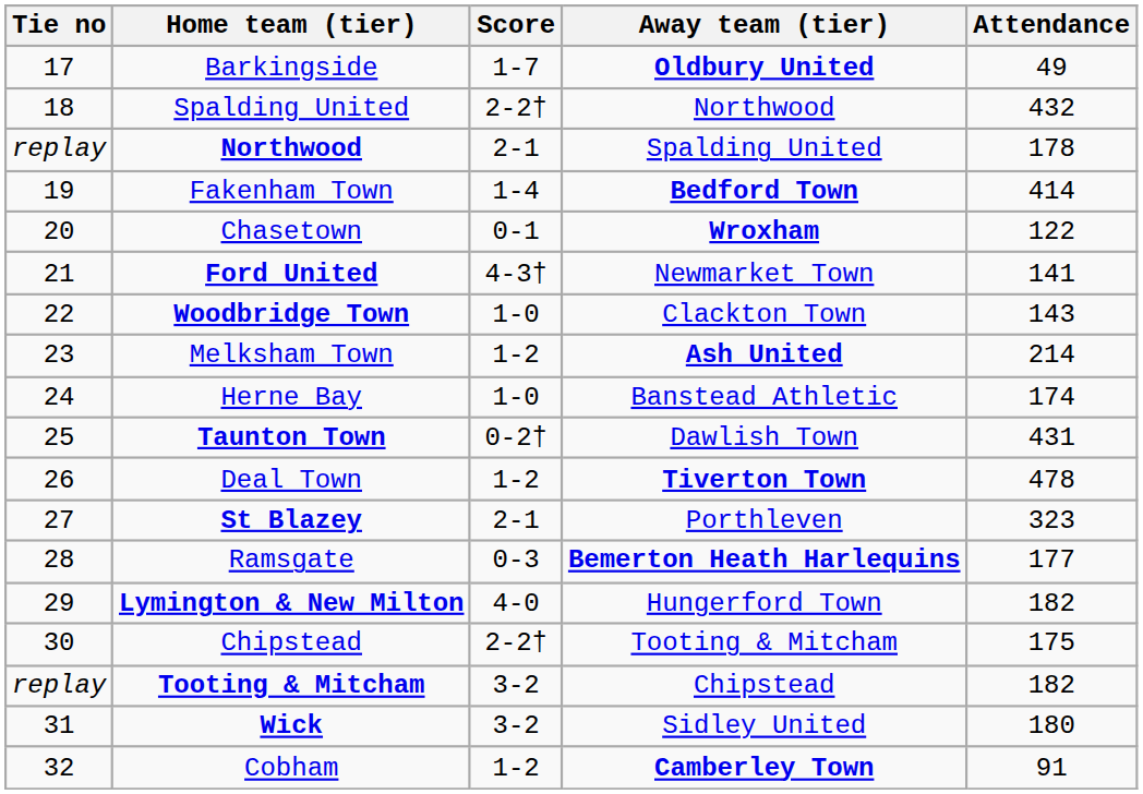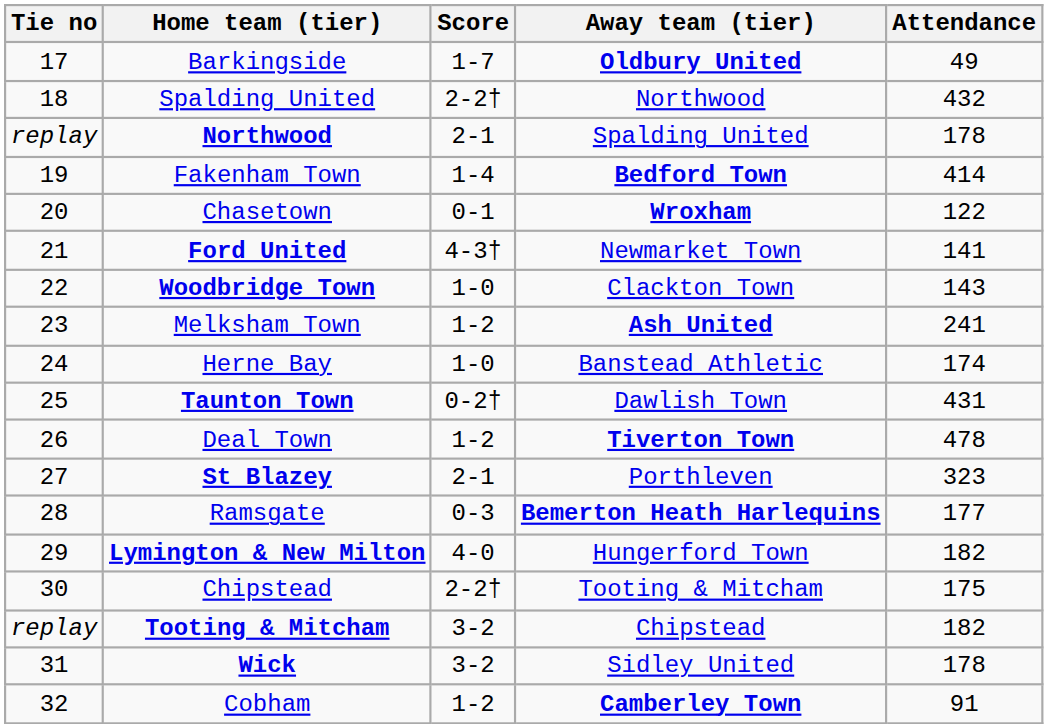 <table class="wikitable" style="text-align: center; font-size:85%">
 <tr>
 <th>Tie no</th>
 <th>Home team (tier)</th>
 <th>Score</th>
 <th>Away team (tier)</th>
 <th>Attendance</th>
 </tr>
 <tr>
 <td>17</td>
 <td><a href='#'>Barkingside</a></td>
 <td>1-7</td>
 <td><strong><a href='#'>Oldbury United</a></strong></td>
 <td>49</td>
 </tr>
 <tr>
 <td>18</td>
 <td><a href='#'>Spalding United</a></td>
 <td>2-2†</td>
 <td><a href='#'>Northwood</a></td>
 <td>432</td>
 </tr>
 <tr>
 <td><em>replay</em></td>
 <td><strong><a href='#'>Northwood</a></strong></td>
 <td>2-1</td>
 <td><a href='#'>Spalding United</a></td>
 <td>178</td>
 </tr>
 <tr>
 <td>19</td>
 <td><a href='#'>Fakenham Town</a></td>
 <td>1-4</td>
 <td><strong><a href='#'>Bedford Town</a></strong></td>
 <td>414</td>
 </tr>
 <tr>
 <td>20</td>
 <td><a href='#'>Chasetown</a></td>
 <td>0-1</td>
 <td><strong><a href='#'>Wroxham</a></strong></td>
 <td>122</td>
 </tr>
 <tr>
 <td>21</td>
 <td><strong><a href='#'>Ford United</a></strong></td>
 <td>4-3†</td>
 <td><a href='#'>Newmarket Town</a></td>
 <td>141</td>
 </tr>
 <tr>
 <td>22</td>
 <td><strong><a href='#'>Woodbridge Town</a></strong></td>
 <td>1-0</td>
 <td><a href='#'>Clackton Town</a></td>
 <td>143</td>
 </tr>
 <tr>
 <td>23</td>
 <td><a href='#'>Melksham Town</a></td>
 <td>1-2</td>
 <td><strong><a href='#'>Ash United</a></strong></td>
-<td>214</td>
+<td>241</td>
 </tr>
 <tr>
 <td>24</td>
 <td><a href='#'>Herne Bay</a></td>
 <td>1-0</td>
 <td><a href='#'>Banstead Athletic</a></td>
 <td>174</td>
 </tr>
 <tr>
 <td>25</td>
 <td><strong><a href='#'>Taunton Town</a></strong></td>
 <td>0-2†</td>
 <td><a href='#'>Dawlish Town</a></td>
 <td>431</td>
 </tr>
 <tr>
 <td>26</td>
 <td><a href='#'>Deal Town</a></td>
 <td>1-2</td>
 <td><strong><a href='#'>Tiverton Town</a></strong></td>
 <td>478</td>
 </tr>
 <tr>
 <td>27</td>
 <td><strong><a href='#'>St Blazey</a></strong></td>
 <td>2-1</td>
 <td><a href='#'>Porthleven</a></td>
 <td>323</td>
 </tr>
 <tr>
 <td>28</td>
 <td><a href='#'>Ramsgate</a></td>
 <td>0-3</td>
 <td><strong><a href='#'>Bemerton Heath Harlequins</a></strong></td>
 <td>177</td>
 </tr>
 <tr>
 <td>29</td>
 <td><strong><a href='#'>Lymington & New Milton</a></strong></td>
 <td>4-0</td>
 <td><a href='#'>Hungerford Town</a></td>
 <td>182</td>
 </tr>
 <tr>
 <td>30</td>
 <td><a href='#'>Chipstead</a></td>
 <td>2-2†</td>
 <td><a href='#'>Tooting & Mitcham</a></td>
 <td>175</td>
 </tr>
 <tr>
 <td><em>replay</em></td>
 <td><strong><a href='#'>Tooting & Mitcham</a></strong></td>
 <td>3-2</td>
 <td><a href='#'>Chipstead</a></td>
 <td>182</td>
 </tr>
 <tr>
 <td>31</td>
 <td><strong><a href='#'>Wick</a></strong></td>
 <td>3-2</td>
 <td><a href='#'>Sidley United</a></td>
-<td>180</td>
+<td>178</td>
 </tr>
 <tr>
 <td>32</td>
 <td><a href='#'>Cobham</a></td>
 <td>1-2</td>
 <td><strong><a href='#'>Camberley Town</a></strong></td>
 <td>91</td>
 </tr>
 </table>
